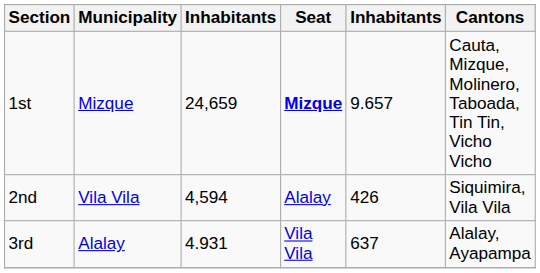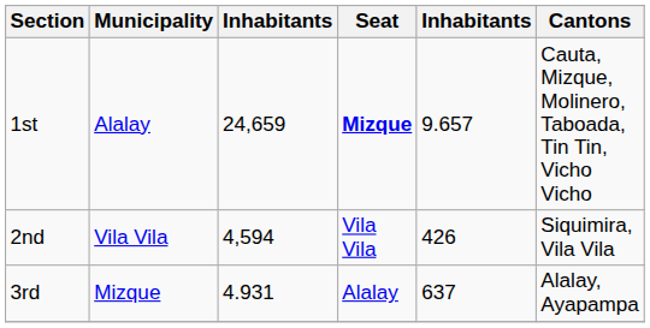 <table class="wikitable" border="1" style="width:45%;" border="1">
 <tr bgcolor=silver>
 <th><strong>Section</strong></th>
 <th><strong>Municipality</strong></th>
 <th><strong>Inhabitants</strong></th>
 <th><strong>Seat</strong></th>
 <th><strong>Inhabitants</strong> </th>
 <th><strong>Cantons</strong></th>
 </tr>
 <tr>
 <td>1st</td>
-<td><a href='#'>Mizque</a></td>
+<td><a href='#'>Alalay</a></td>
 <td>24,659</td>
 <td><strong><a href='#'>Mizque</a></strong></td>
 <td>9.657</td>
 <td>Cauta, Mizque, Molinero, Taboada, Tin Tin, Vicho Vicho</td>
 </tr>
 <tr>
 <td>2nd</td>
 <td><a href='#'>Vila Vila</a></td>
 <td>4,594</td>
-<td><a href='#'>Alalay</a></td>
+<td><a href='#'>Vila Vila</a></td>
 <td>426</td>
 <td>Siquimira, Vila Vila</td>
 </tr>
 <tr>
 <td>3rd</td>
+<td><a href='#'>Mizque</a></td>
+<td>4.931</td>
 <td><a href='#'>Alalay</a></td>
-<td>4.931</td>
-<td><a href='#'>Vila Vila</a></td>
 <td>637</td>
 <td>Alalay, Ayapampa</td>
 </tr>
 <tr>
 </tr>
 </table>
